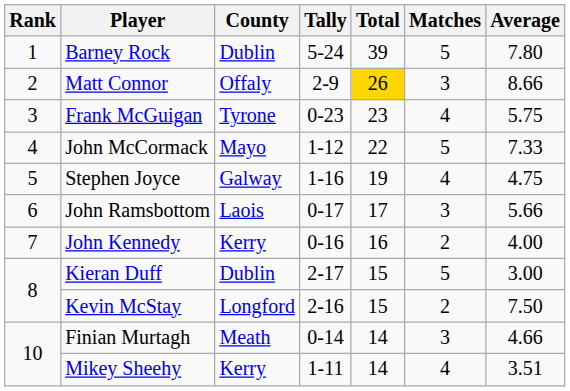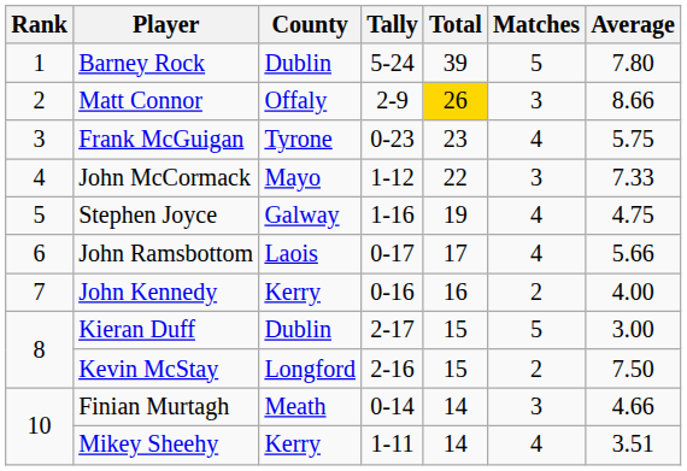 <table class="wikitable">
 <tr>
 <th>Rank</th>
 <th>Player</th>
 <th>County</th>
 <th>Tally</th>
 <th>Total</th>
 <th>Matches</th>
 <th>Average</th>
 </tr>
 <tr>
 <td rowspan=1 align=center>1</td>
 <td><a href='#'>Barney Rock</a></td>
 <td><a href='#'>Dublin</a></td>
 <td align=center>5-24</td>
 <td align=center>39</td>
 <td align=center>5</td>
 <td align=center>7.80</td>
 </tr>
 <tr>
 <td rowspan=1 align=center>2</td>
 <td><a href='#'>Matt Connor</a></td>
 <td><a href='#'>Offaly</a></td>
 <td align=center>2-9</td>
 <td align=center style="background: gold;">26</td>
 <td align=center>3</td>
 <td align=center>8.66</td>
 </tr>
 <tr>
 <td rowspan=1 align=center>3</td>
 <td><a href='#'>Frank McGuigan</a></td>
 <td><a href='#'>Tyrone</a></td>
 <td align=center>0-23</td>
 <td align=center>23</td>
 <td align=center>4</td>
 <td align=center>5.75</td>
 </tr>
 <tr>
 <td rowspan=1 align=center>4</td>
 <td>John McCormack</td>
 <td><a href='#'>Mayo</a></td>
 <td align=center>1-12</td>
 <td align=center>22</td>
-<td align=center>5</td>
+<td align=center>3</td>
 <td align=center>7.33</td>
 </tr>
 <tr>
 <td rowspan=1 align=center>5</td>
 <td>Stephen Joyce</td>
 <td><a href='#'>Galway</a></td>
 <td align=center>1-16</td>
 <td align=center>19</td>
 <td align=center>4</td>
 <td align=center>4.75</td>
 </tr>
 <tr>
 <td rowspan=1 align=center>6</td>
 <td>John Ramsbottom</td>
 <td><a href='#'>Laois</a></td>
 <td align=center>0-17</td>
 <td align=center>17</td>
-<td align=center>3</td>
+<td align=center>4</td>
 <td align=center>5.66</td>
 </tr>
 <tr>
 <td rowspan=1 align=center>7</td>
 <td><a href='#'>John Kennedy</a></td>
 <td><a href='#'>Kerry</a></td>
 <td align=center>0-16</td>
 <td align=center>16</td>
 <td align=center>2</td>
 <td align=center>4.00</td>
 </tr>
 <tr>
 <td rowspan=2 align=center>8</td>
 <td><a href='#'>Kieran Duff</a></td>
 <td><a href='#'>Dublin</a></td>
 <td align=center>2-17</td>
 <td align=center>15</td>
 <td align=center>5</td>
 <td align=center>3.00</td>
 </tr>
 <tr>
 <td><a href='#'>Kevin McStay</a></td>
 <td><a href='#'>Longford</a></td>
 <td align=center>2-16</td>
 <td align=center>15</td>
 <td align=center>2</td>
 <td align=center>7.50</td>
 </tr>
 <tr>
 <td rowspan=2 align=center>10</td>
 <td>Finian Murtagh</td>
 <td><a href='#'>Meath</a></td>
 <td align=center>0-14</td>
 <td align=center>14</td>
 <td align=center>3</td>
 <td align=center>4.66</td>
 </tr>
 <tr>
 <td><a href='#'>Mikey Sheehy</a></td>
 <td><a href='#'>Kerry</a></td>
 <td align=center>1-11</td>
 <td align=center>14</td>
 <td align=center>4</td>
 <td align=center>3.51</td>
 </tr>
 </table>
